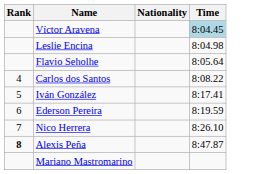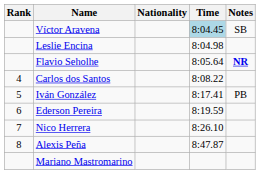 <table class="wikitable sortable" style="text-align:center">
 <tr>
 <th>Rank</th>
 <th>Name</th>
 <th>Nationality</th>
 <th>Time</th>
+<th>Notes</th>
 </tr>
 <tr>
 <td></td>
 <td align=left><a href='#'>Víctor Aravena</a></td>
 <td align=left></td>
 <td style="background: lightblue;">8:04.45</td>
+<td>SB</td>
 </tr>
 <tr>
 <td></td>
 <td align=left><a href='#'>Leslie Encina</a></td>
 <td align=left></td>
 <td>8:04.98</td>
+<td></td>
 </tr>
 <tr>
 <td></td>
 <td align=left><a href='#'>Flavio Seholhe</a></td>
 <td align=left></td>
 <td>8:05.64</td>
+<td><strong><a href='#'>NR</a></strong></td>
 </tr>
 <tr>
 <td>4</td>
 <td align=left><a href='#'>Carlos dos Santos</a></td>
 <td align=left></td>
 <td>8:08.22</td>
+<td></td>
 </tr>
 <tr>
 <td>5</td>
 <td align=left><a href='#'>Iván González</a></td>
 <td align=left></td>
 <td>8:17.41</td>
+<td>PB</td>
 </tr>
 <tr>
 <td>6</td>
 <td align=left><a href='#'>Ederson Pereira</a></td>
 <td align=left></td>
 <td>8:19.59</td>
+<td></td>
 </tr>
 <tr>
 <td>7</td>
 <td align=left><a href='#'>Nico Herrera</a></td>
 <td align=left></td>
 <td>8:26.10</td>
+<td></td>
 </tr>
 <tr>
-<td><strong>8</strong></td>
+<td>8</td>
 <td align=left><a href='#'>Alexis Peña</a></td>
 <td align=left></td>
 <td>8:47.87</td>
+<td></td>
 </tr>
 <tr>
 <td></td>
 <td align=left><a href='#'>Mariano Mastromarino</a></td>
 <td align=left></td>
 <td></td>
+<td></td>
 </tr>
 </table>
